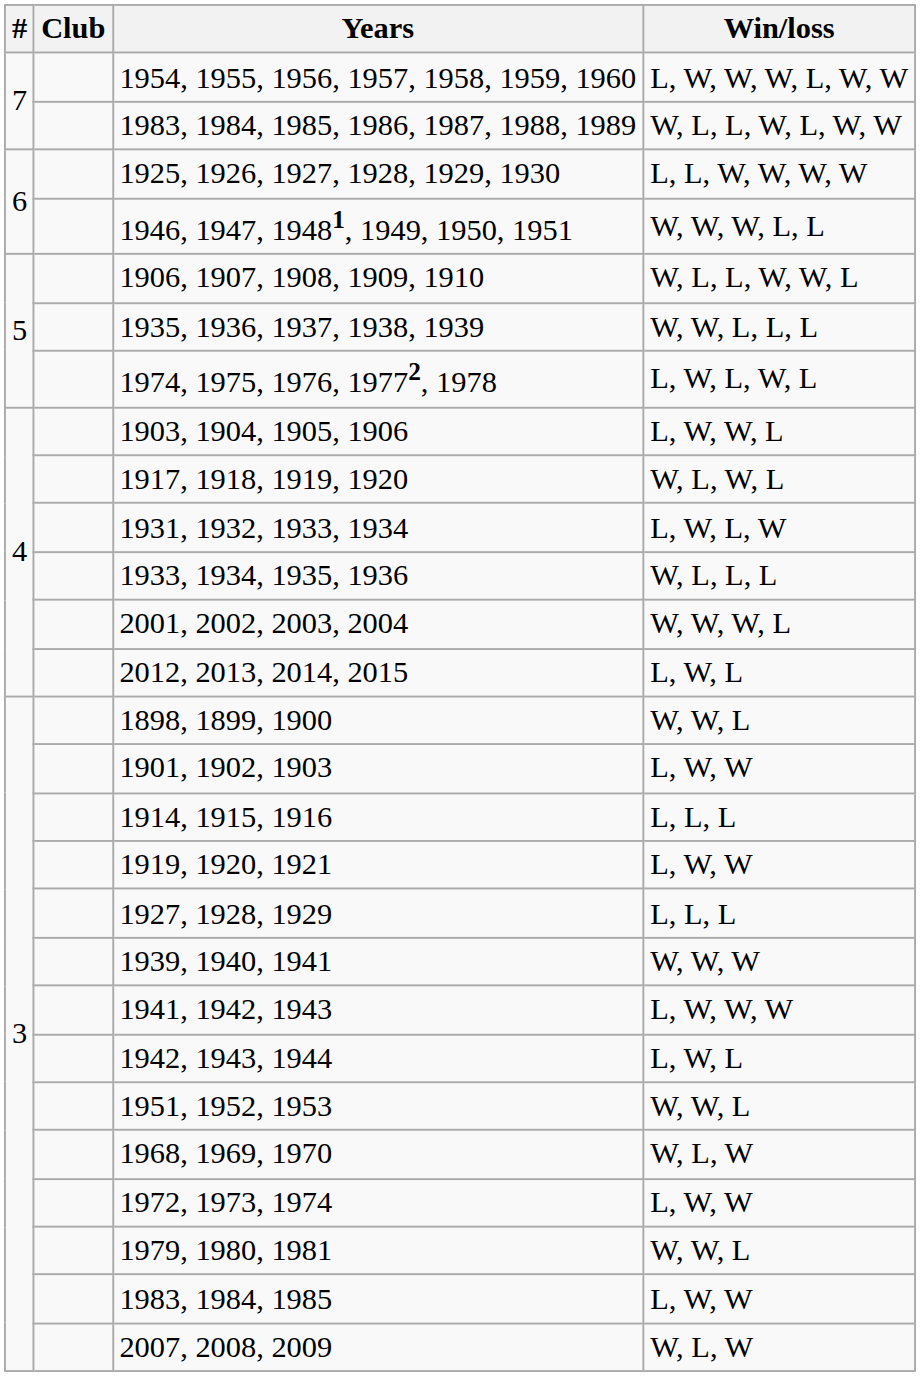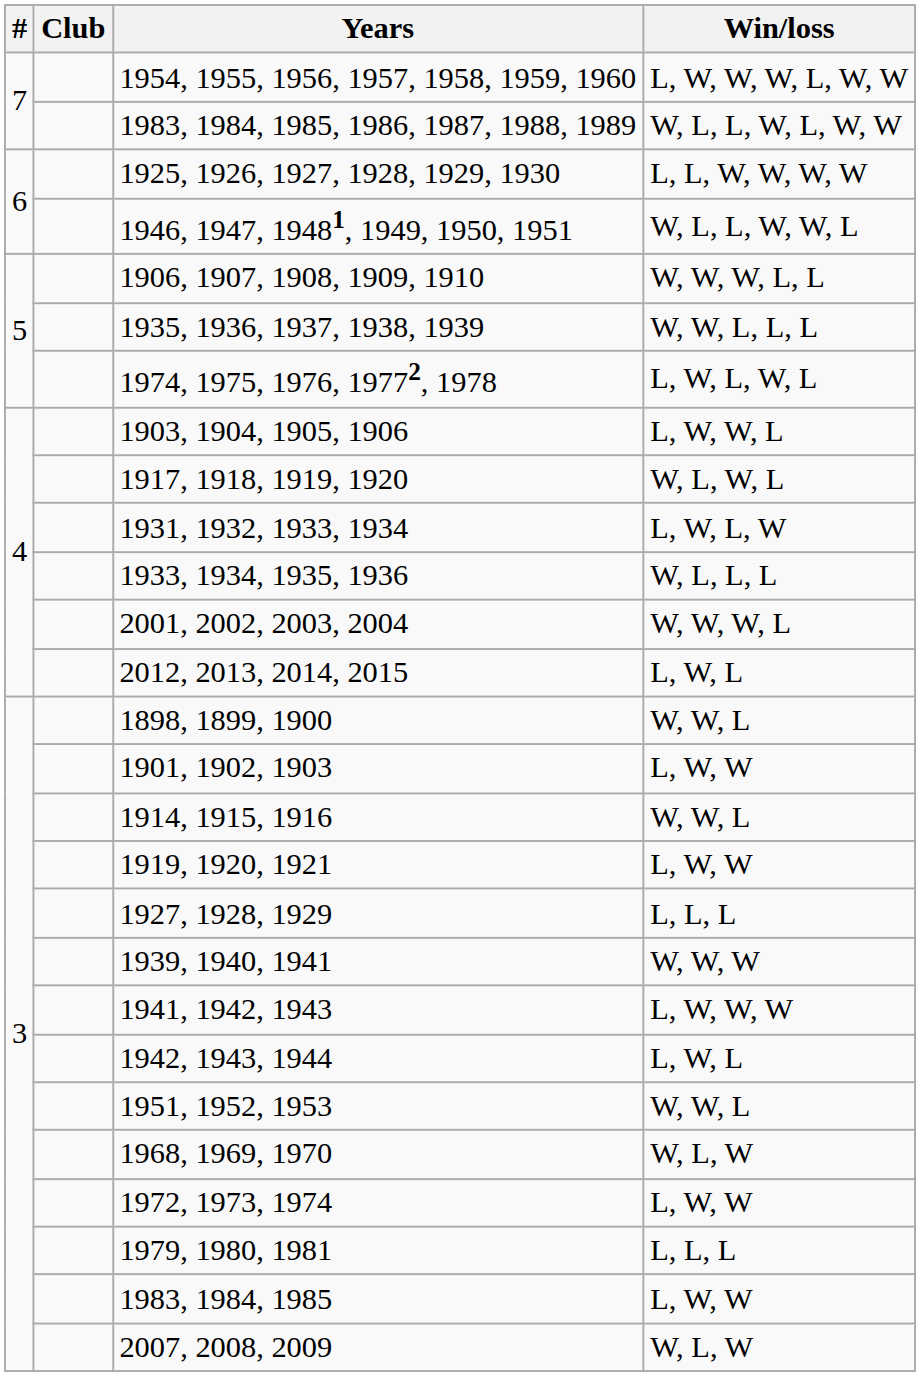 <table class="wikitable sortable">
 <tr>
 <th>#</th>
 <th>Club</th>
 <th>Years</th>
 <th>Win/loss</th>
 </tr>
 <tr>
 <td rowspan=2 align=center>7</td>
 <td></td>
 <td>1954, 1955, 1956, 1957, 1958, 1959, 1960</td>
 <td>L, W, W, W, L, W, W</td>
 </tr>
 <tr>
 <td></td>
 <td>1983, 1984, 1985, 1986, 1987, 1988, 1989</td>
 <td>W, L, L, W, L, W, W</td>
 </tr>
 <tr>
 <td rowspan=2 align=center>6</td>
 <td></td>
 <td>1925, 1926, 1927, 1928, 1929, 1930</td>
 <td>L, L, W, W, W, W</td>
 </tr>
 <tr>
 <td></td>
 <td>1946, 1947, 1948<sup><strong>1</strong></sup>, 1949, 1950, 1951</td>
-<td>W, W, W, L, L</td>
+<td>W, L, L, W, W, L</td>
 </tr>
 <tr>
 <td rowspan=3 align=center>5</td>
 <td></td>
 <td>1906, 1907, 1908, 1909, 1910</td>
-<td>W, L, L, W, W, L</td>
+<td>W, W, W, L, L</td>
 </tr>
 <tr>
 <td></td>
 <td>1935, 1936, 1937, 1938, 1939</td>
 <td>W, W, L, L, L</td>
 </tr>
 <tr>
 <td></td>
 <td>1974, 1975, 1976, 1977<sup><strong>2</strong></sup>, 1978</td>
 <td>L, W, L, W, L</td>
 </tr>
 <tr>
 <td rowspan=6 align=center>4</td>
 <td></td>
 <td>1903, 1904, 1905, 1906</td>
 <td>L, W, W, L</td>
 </tr>
 <tr>
 <td></td>
 <td>1917, 1918, 1919, 1920</td>
 <td>W, L, W, L</td>
 </tr>
 <tr>
 <td></td>
 <td>1931, 1932, 1933, 1934</td>
 <td>L, W, L, W</td>
 </tr>
 <tr>
 <td></td>
 <td>1933, 1934, 1935, 1936</td>
 <td>W, L, L, L</td>
 </tr>
 <tr>
 <td></td>
 <td>2001, 2002, 2003, 2004</td>
 <td>W, W, W, L</td>
 </tr>
 <tr>
 <td></td>
 <td>2012, 2013, 2014, 2015</td>
 <td>L, W, L</td>
 </tr>
 <tr>
 <td rowspan=14 align=center>3</td>
 <td></td>
 <td>1898, 1899, 1900</td>
 <td>W, W, L</td>
 </tr>
 <tr>
 <td></td>
 <td>1901, 1902, 1903</td>
 <td>L, W, W</td>
 </tr>
 <tr>
 <td></td>
 <td>1914, 1915, 1916</td>
-<td>L, L, L</td>
+<td>W, W, L</td>
 </tr>
 <tr>
 <td></td>
 <td>1919, 1920, 1921</td>
 <td>L, W, W</td>
 </tr>
 <tr>
 <td></td>
 <td>1927, 1928, 1929</td>
 <td>L, L, L</td>
 </tr>
 <tr>
 <td></td>
 <td>1939, 1940, 1941</td>
 <td>W, W, W</td>
 </tr>
 <tr>
 <td></td>
 <td>1941, 1942, 1943</td>
 <td>L, W, W, W</td>
 </tr>
 <tr>
 <td></td>
 <td>1942, 1943, 1944</td>
 <td>L, W, L</td>
 </tr>
 <tr>
 <td></td>
 <td>1951, 1952, 1953</td>
 <td>W, W, L</td>
 </tr>
 <tr>
 <td></td>
 <td>1968, 1969, 1970</td>
 <td>W, L, W</td>
 </tr>
 <tr>
 <td></td>
 <td>1972, 1973, 1974</td>
 <td>L, W, W</td>
 </tr>
 <tr>
 <td></td>
 <td>1979, 1980, 1981</td>
-<td>W, W, L</td>
+<td>L, L, L</td>
 </tr>
 <tr>
 <td></td>
 <td>1983, 1984, 1985</td>
 <td>L, W, W</td>
 </tr>
 <tr>
 <td></td>
 <td>2007, 2008, 2009</td>
 <td>W, L, W</td>
 </tr>
 </table>
